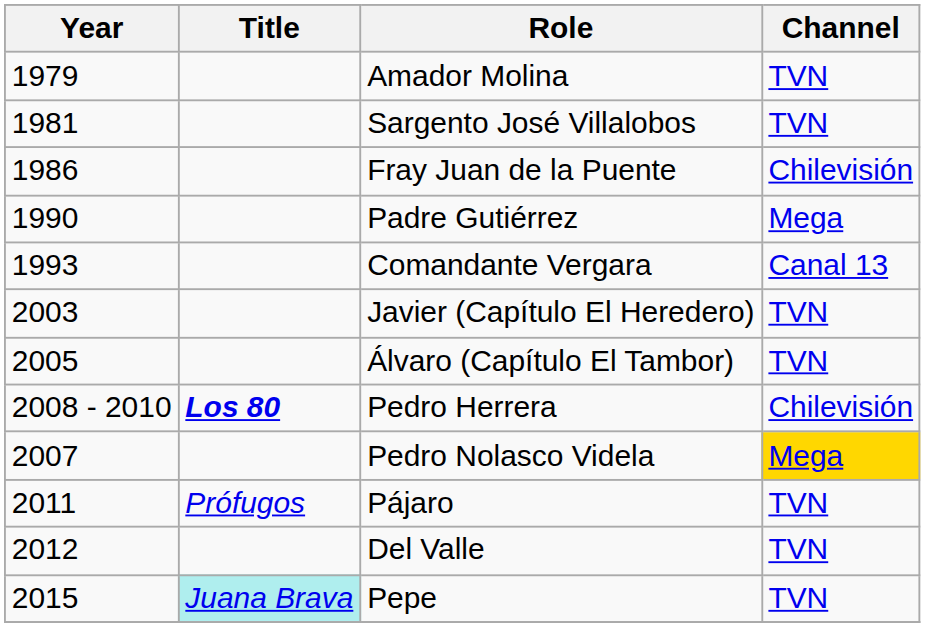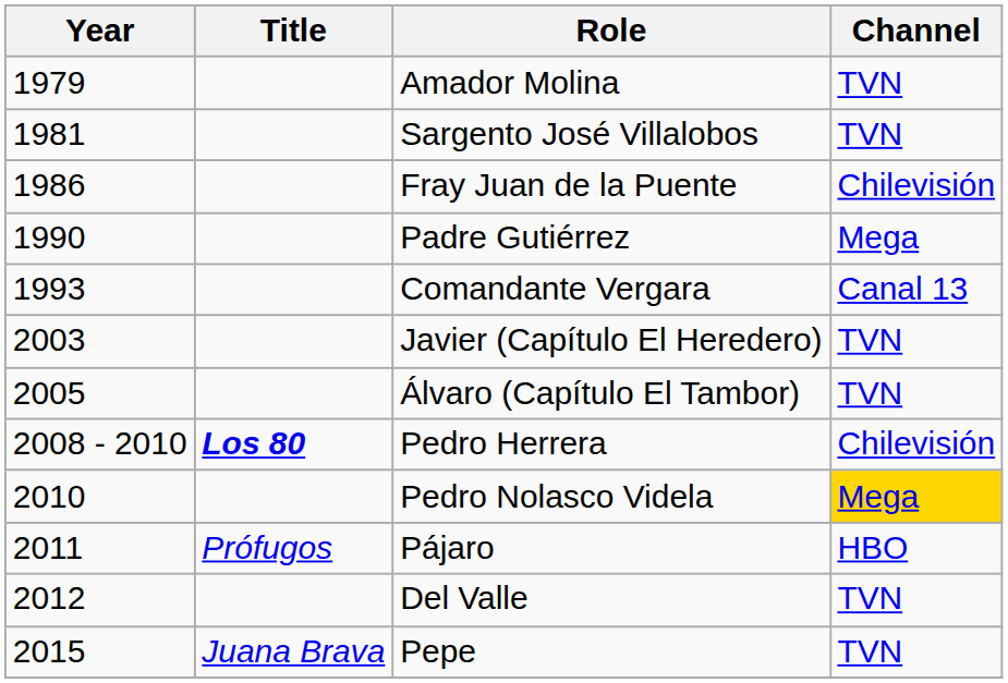 <table class="wikitable">
 <tr>
 <th>Year</th>
 <th>Title</th>
 <th>Role</th>
 <th>Channel</th>
 </tr>
 <tr>
 <td>1979</td>
 <td><em></em></td>
 <td>Amador Molina</td>
 <td><a href='#'>TVN</a></td>
 </tr>
 <tr>
 <td>1981</td>
 <td><em></em></td>
 <td>Sargento José Villalobos</td>
 <td><a href='#'>TVN</a></td>
 </tr>
 <tr>
 <td>1986</td>
 <td><em></em></td>
 <td>Fray Juan de la Puente</td>
 <td><a href='#'>Chilevisión</a></td>
 </tr>
 <tr>
 <td>1990</td>
 <td><em></em></td>
 <td>Padre Gutiérrez</td>
 <td><a href='#'>Mega</a></td>
 </tr>
 <tr>
 <td>1993</td>
 <td><em></em></td>
 <td>Comandante Vergara</td>
 <td><a href='#'>Canal 13</a></td>
 </tr>
 <tr>
 <td>2003</td>
 <td><em></em></td>
 <td>Javier (Capítulo El Heredero)</td>
 <td><a href='#'>TVN</a></td>
 </tr>
 <tr>
 <td>2005</td>
 <td><em></em></td>
 <td>Álvaro (Capítulo El Tambor)</td>
 <td><a href='#'>TVN</a></td>
 </tr>
 <tr>
 <td>2008 - 2010</td>
 <td><strong><em><a href='#'>Los 80</a></em></strong></td>
 <td>Pedro Herrera</td>
 <td><a href='#'>Chilevisión</a></td>
 </tr>
 <tr>
-<td>2007</td>
+<td>2010</td>
 <td><em></em></td>
 <td>Pedro Nolasco Videla</td>
 <td style="background: gold;"><a href='#'>Mega</a></td>
 </tr>
 <tr>
 <td>2011</td>
 <td><em><a href='#'>Prófugos</a></em></td>
 <td>Pájaro</td>
-<td><a href='#'>TVN</a></td>
+<td><a href='#'>HBO</a></td>
 </tr>
 <tr>
 <td>2012</td>
 <td><em></em></td>
 <td>Del Valle</td>
 <td><a href='#'>TVN</a></td>
 </tr>
 <tr>
 <td>2015</td>
-<td style="background: paleturquoise;"><em><a href='#'>Juana Brava</a></em></td>
+<td><em><a href='#'>Juana Brava</a></em></td>
 <td>Pepe</td>
 <td><a href='#'>TVN</a></td>
 </tr>
 <tr>
 </tr>
 </table>
